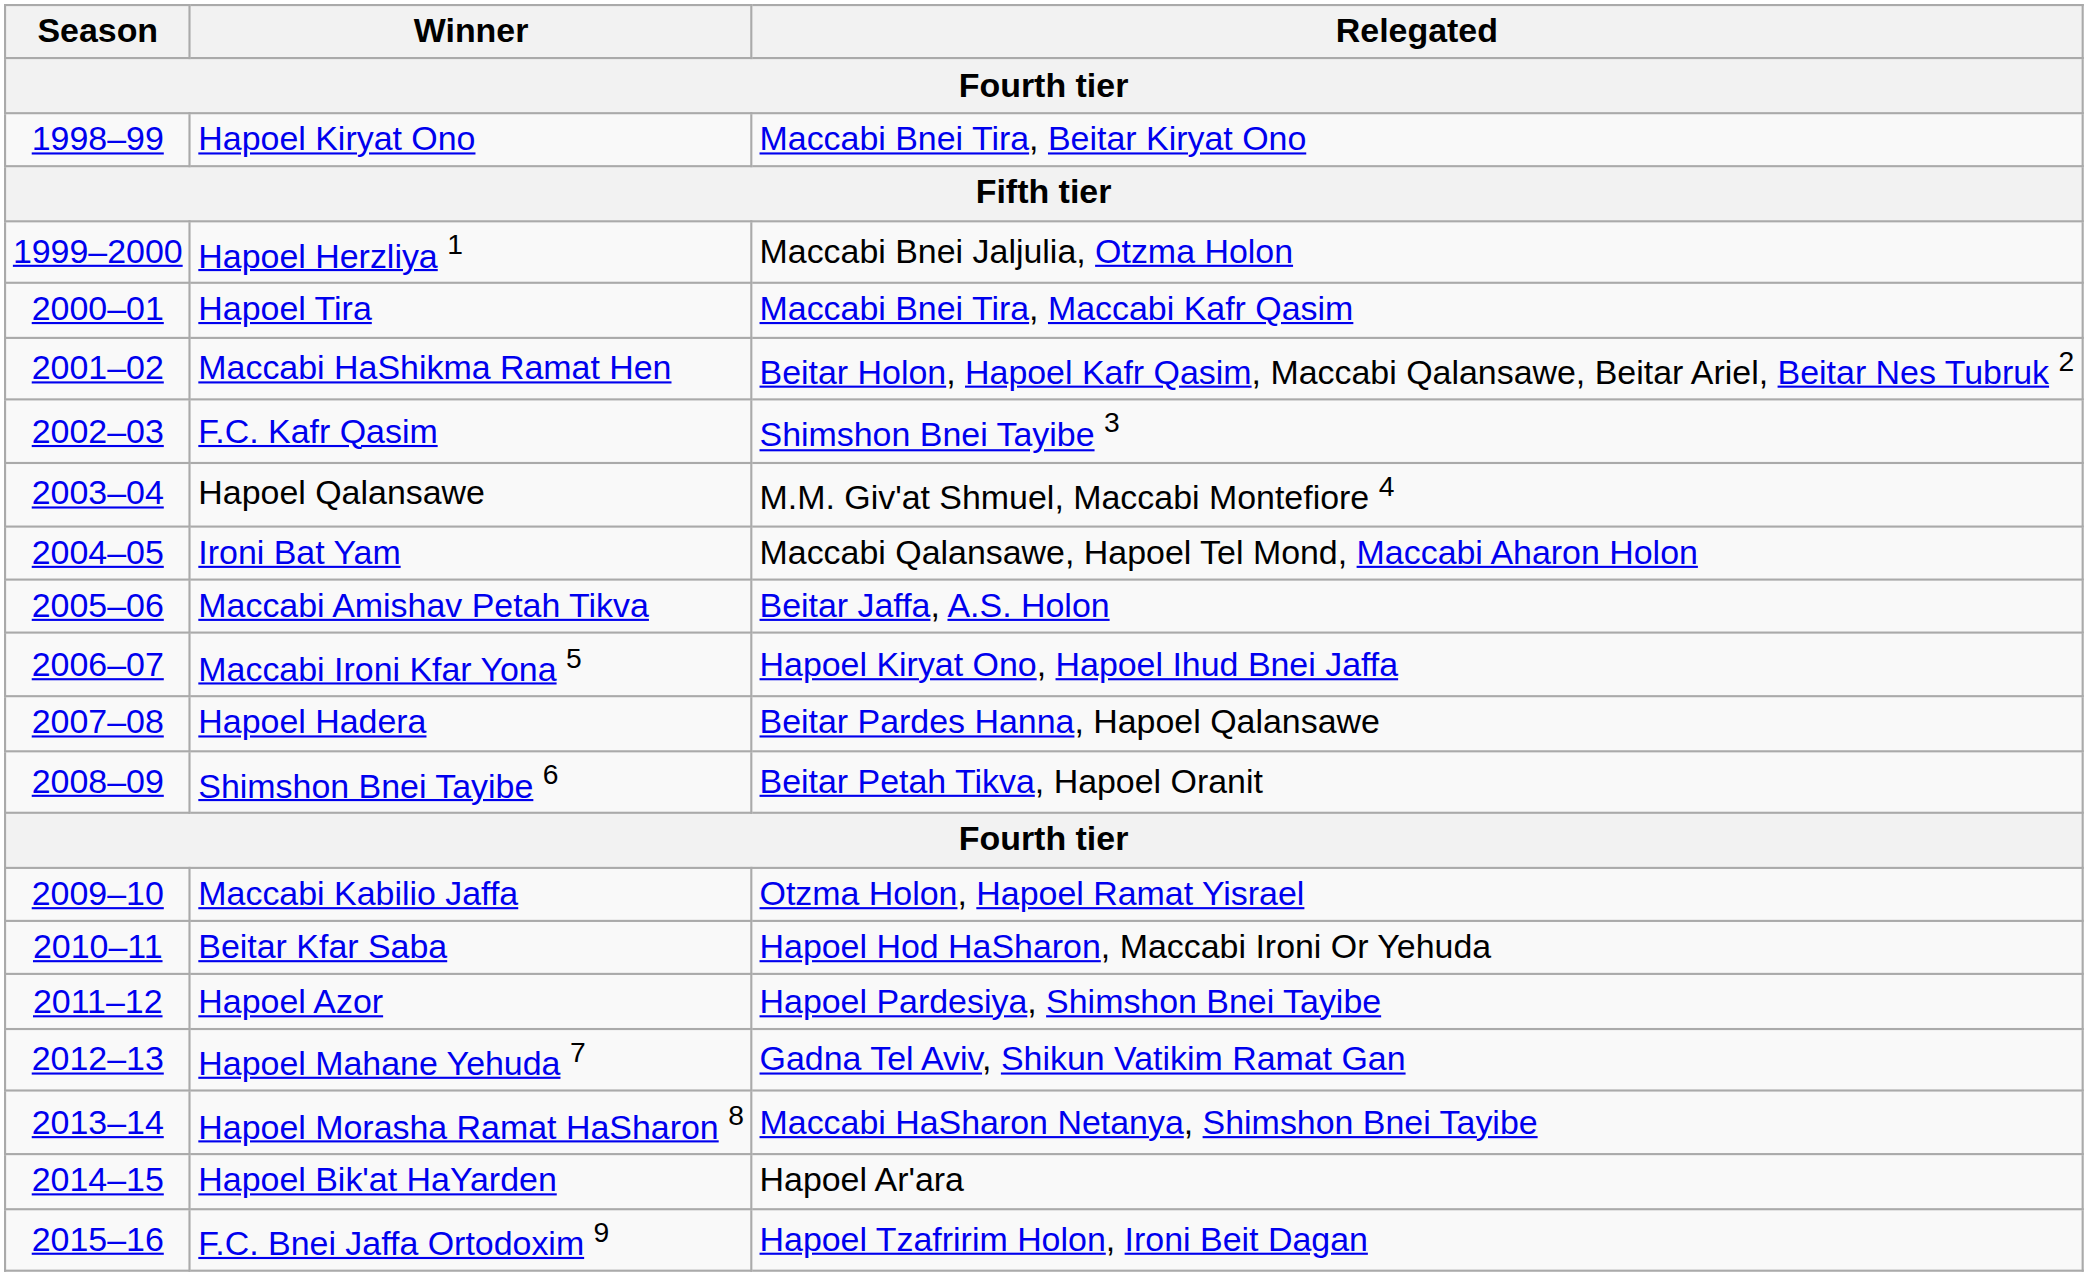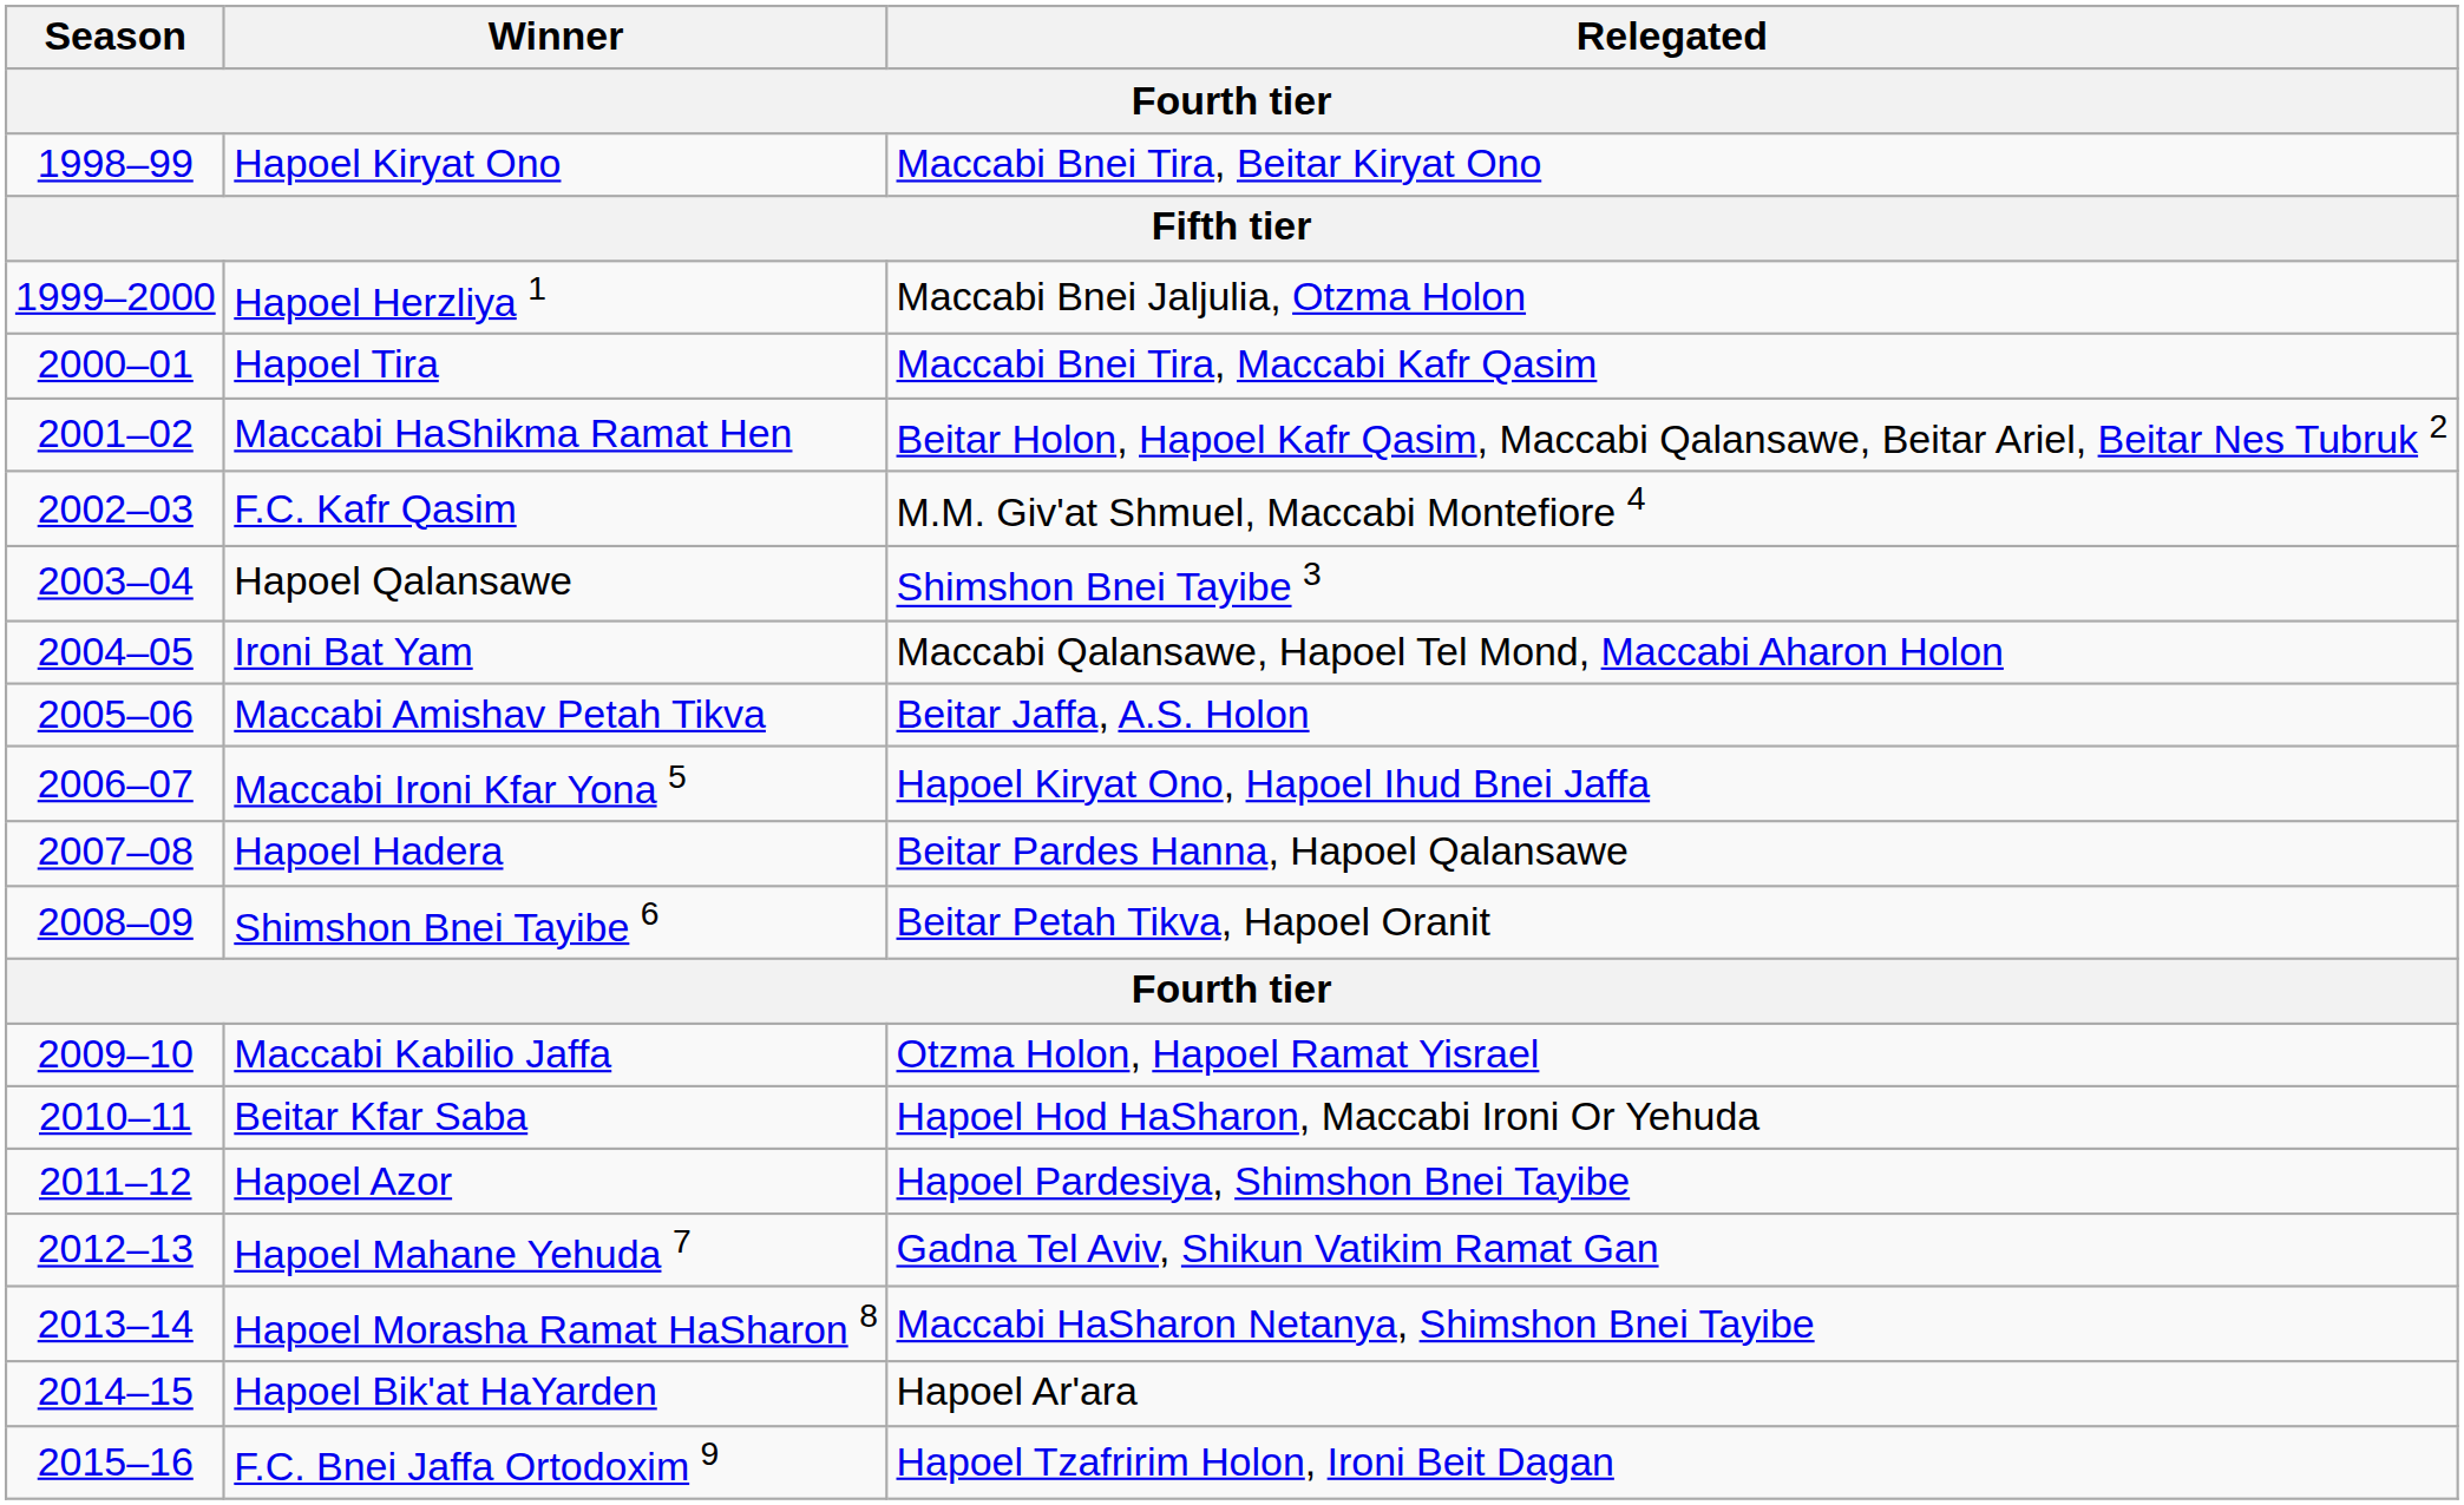 <table class="wikitable" style="text-align:left">
 <tr>
 <th>Season</th>
 <th>Winner</th>
 <th>Relegated</th>
 </tr>
 <tr>
 <th colspan=3>Fourth tier</th>
 </tr>
 <tr>
 <td align="center"><a href='#'>1998–99</a></td>
 <td><a href='#'>Hapoel Kiryat Ono</a></td>
 <td><a href='#'>Maccabi Bnei Tira</a>, <a href='#'>Beitar Kiryat Ono</a></td>
 </tr>
 <tr>
 <th colspan=3>Fifth tier</th>
 </tr>
 <tr>
 <td align="center"><a href='#'>1999–2000</a></td>
 <td><a href='#'>Hapoel Herzliya</a> <sup>1</sup></td>
 <td>Maccabi Bnei Jaljulia, <a href='#'>Otzma Holon</a></td>
 </tr>
 <tr>
 <td align="center"><a href='#'>2000–01</a></td>
 <td><a href='#'>Hapoel Tira</a></td>
 <td><a href='#'>Maccabi Bnei Tira</a>, <a href='#'>Maccabi Kafr Qasim</a></td>
 </tr>
 <tr>
 <td align="center"><a href='#'>2001–02</a></td>
 <td><a href='#'>Maccabi HaShikma Ramat Hen</a></td>
 <td><a href='#'>Beitar Holon</a>, <a href='#'>Hapoel Kafr Qasim</a>, Maccabi Qalansawe, Beitar Ariel, <a href='#'>Beitar Nes Tubruk</a> <sup>2</sup></td>
 </tr>
 <tr>
 <td align="center"><a href='#'>2002–03</a></td>
 <td><a href='#'>F.C. Kafr Qasim</a></td>
-<td><a href='#'>Shimshon Bnei Tayibe</a> <sup>3</sup></td>
+<td>M.M. Giv'at Shmuel, Maccabi Montefiore <sup>4</sup></td>
 </tr>
 <tr>
 <td align="center"><a href='#'>2003–04</a></td>
 <td>Hapoel Qalansawe</td>
-<td>M.M. Giv'at Shmuel, Maccabi Montefiore <sup>4</sup></td>
+<td><a href='#'>Shimshon Bnei Tayibe</a> <sup>3</sup></td>
 </tr>
 <tr>
 <td align="center"><a href='#'>2004–05</a></td>
 <td><a href='#'>Ironi Bat Yam</a></td>
 <td>Maccabi Qalansawe, Hapoel Tel Mond, <a href='#'>Maccabi Aharon Holon</a></td>
 </tr>
 <tr>
 <td align="center"><a href='#'>2005–06</a></td>
 <td><a href='#'>Maccabi Amishav Petah Tikva</a></td>
 <td><a href='#'>Beitar Jaffa</a>, <a href='#'>A.S. Holon</a></td>
 </tr>
 <tr>
 <td align="center"><a href='#'>2006–07</a></td>
 <td><a href='#'>Maccabi Ironi Kfar Yona</a> <sup>5</sup></td>
 <td><a href='#'>Hapoel Kiryat Ono</a>, <a href='#'>Hapoel Ihud Bnei Jaffa</a></td>
 </tr>
 <tr>
 <td align="center"><a href='#'>2007–08</a></td>
 <td><a href='#'>Hapoel Hadera</a></td>
 <td><a href='#'>Beitar Pardes Hanna</a>, Hapoel Qalansawe</td>
 </tr>
 <tr>
 <td align="center"><a href='#'>2008–09</a></td>
 <td><a href='#'>Shimshon Bnei Tayibe</a> <sup>6</sup></td>
 <td><a href='#'>Beitar Petah Tikva</a>, Hapoel Oranit</td>
 </tr>
 <tr>
 <th colspan=3>Fourth tier</th>
 </tr>
 <tr>
 <td align="center"><a href='#'>2009–10</a></td>
 <td><a href='#'>Maccabi Kabilio Jaffa</a></td>
 <td><a href='#'>Otzma Holon</a>, <a href='#'>Hapoel Ramat Yisrael</a></td>
 </tr>
 <tr>
 <td align="center"><a href='#'>2010–11</a></td>
 <td><a href='#'>Beitar Kfar Saba</a></td>
 <td><a href='#'>Hapoel Hod HaSharon</a>, Maccabi Ironi Or Yehuda</td>
 </tr>
 <tr>
 <td align="center"><a href='#'>2011–12</a></td>
 <td><a href='#'>Hapoel Azor</a></td>
 <td><a href='#'>Hapoel Pardesiya</a>, <a href='#'>Shimshon Bnei Tayibe</a></td>
 </tr>
 <tr>
 <td align="center"><a href='#'>2012–13</a></td>
 <td><a href='#'>Hapoel Mahane Yehuda</a> <sup>7</sup></td>
 <td><a href='#'>Gadna Tel Aviv</a>, <a href='#'>Shikun Vatikim Ramat Gan</a></td>
 </tr>
 <tr>
 <td align="center"><a href='#'>2013–14</a></td>
 <td><a href='#'>Hapoel Morasha Ramat HaSharon</a> <sup>8</sup></td>
 <td><a href='#'>Maccabi HaSharon Netanya</a>, <a href='#'>Shimshon Bnei Tayibe</a></td>
 </tr>
 <tr>
 <td align="center"><a href='#'>2014–15</a></td>
 <td><a href='#'>Hapoel Bik'at HaYarden</a></td>
 <td>Hapoel Ar'ara</td>
 </tr>
 <tr>
 <td align="center"><a href='#'>2015–16</a></td>
 <td><a href='#'>F.C. Bnei Jaffa Ortodoxim</a> <sup>9</sup></td>
 <td><a href='#'>Hapoel Tzafririm Holon</a>, <a href='#'>Ironi Beit Dagan</a></td>
 </tr>
 </table>
